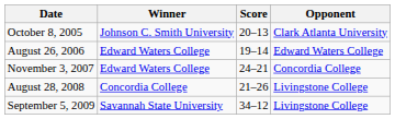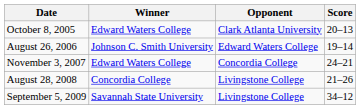 <table class="wikitable sortable">
 <tr>
 <th>Date</th>
 <th>Winner</th>
+<th>Opponent</th>
 <th>Score</th>
-<th>Opponent</th>
 </tr>
 <tr>
 <td>October 8, 2005</td>
-<td><a href='#'>Johnson C. Smith University</a></td>
+<td><a href='#'>Edward Waters College</a></td>
+<td><a href='#'>Clark Atlanta University</a></td>
 <td>20–13</td>
-<td><a href='#'>Clark Atlanta University</a></td>
 </tr>
 <tr>
 <td>August 26, 2006</td>
+<td><a href='#'>Johnson C. Smith University</a></td>
 <td><a href='#'>Edward Waters College</a></td>
 <td>19–14</td>
-<td><a href='#'>Edward Waters College</a></td>
 </tr>
 <tr>
 <td>November 3, 2007</td>
 <td><a href='#'>Edward Waters College</a></td>
+<td><a href='#'>Concordia College</a></td>
 <td>24–21</td>
-<td><a href='#'>Concordia College</a></td>
 </tr>
 <tr>
 <td>August 28, 2008</td>
 <td><a href='#'>Concordia College</a></td>
+<td><a href='#'>Livingstone College</a></td>
 <td>21–26</td>
-<td><a href='#'>Livingstone College</a></td>
 </tr>
 <tr>
 <td>September 5, 2009</td>
 <td><a href='#'>Savannah State University</a></td>
+<td><a href='#'>Livingstone College</a></td>
 <td>34–12</td>
-<td><a href='#'>Livingstone College</a></td>
 </tr>
 </table>
